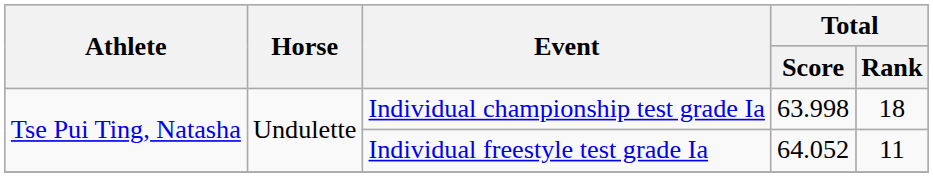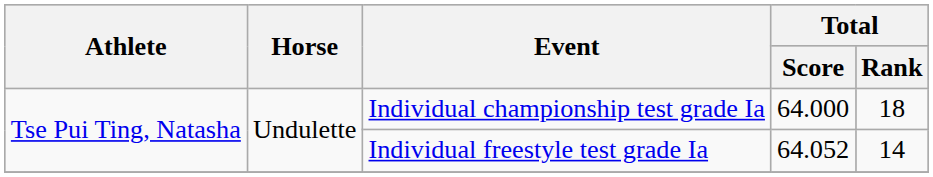 <table class=wikitable>
 <tr>
 <th rowspan="2">Athlete</th>
 <th rowspan="2">Horse</th>
 <th rowspan="2">Event</th>
 <th colspan="2">Total</th>
 </tr>
 <tr>
 <th>Score</th>
 <th>Rank</th>
 </tr>
 <tr>
 <td rowspan="2"><a href='#'>Tse Pui Ting, Natasha</a></td>
 <td rowspan="2">Undulette</td>
 <td><a href='#'>Individual championship test grade Ia</a></td>
-<td align="center">63.998</td>
+<td align="center">64.000</td>
 <td align="center">18</td>
 </tr>
 <tr>
 <td><a href='#'>Individual freestyle test grade Ia</a></td>
 <td align="center">64.052</td>
-<td align="center">11</td>
+<td align="center">14</td>
 </tr>
 <tr>
 </tr>
 </table>
